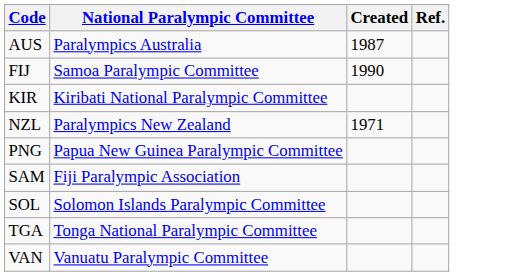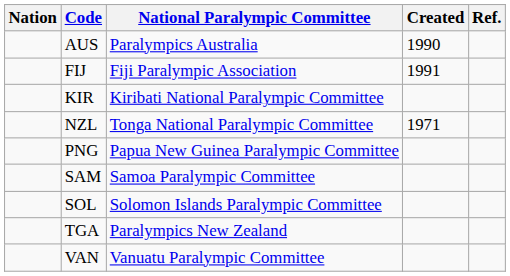 <table class="wikitable">
 <tr>
+<th>Nation</th>
 <th><a href='#'>Code</a></th>
 <th><a href='#'>National Paralympic Committee</a></th>
 <th>Created</th>
 <th>Ref.</th>
 </tr>
 <tr>
+<td></td>
 <td>AUS</td>
 <td><a href='#'>Paralympics Australia</a></td>
-<td>1987</td>
-<td></td>
-</tr>
-<tr>
-<td>FIJ</td>
-<td><a href='#'>Samoa Paralympic Committee</a></td>
 <td>1990</td>
 <td></td>
 </tr>
 <tr>
+<td></td>
+<td>FIJ</td>
+<td><a href='#'>Fiji Paralympic Association</a></td>
+<td>1991</td>
+<td></td>
+</tr>
+<tr>
+<td></td>
 <td>KIR</td>
 <td><a href='#'>Kiribati National Paralympic Committee</a></td>
 <td></td>
 <td></td>
 </tr>
 <tr>
+<td></td>
 <td>NZL</td>
-<td><a href='#'>Paralympics New Zealand</a></td>
+<td><a href='#'>Tonga National Paralympic Committee</a></td>
 <td>1971</td>
 <td></td>
 </tr>
 <tr>
+<td></td>
 <td>PNG</td>
 <td><a href='#'>Papua New Guinea Paralympic Committee</a></td>
 <td></td>
 <td></td>
 </tr>
 <tr>
+<td></td>
 <td>SAM</td>
-<td><a href='#'>Fiji Paralympic Association</a></td>
+<td><a href='#'>Samoa Paralympic Committee</a></td>
 <td></td>
 <td></td>
 </tr>
 <tr>
+<td></td>
 <td>SOL</td>
 <td><a href='#'>Solomon Islands Paralympic Committee</a></td>
 <td></td>
 <td></td>
 </tr>
 <tr>
+<td></td>
 <td>TGA</td>
-<td><a href='#'>Tonga National Paralympic Committee</a></td>
+<td><a href='#'>Paralympics New Zealand</a></td>
 <td></td>
 <td></td>
 </tr>
 <tr>
+<td></td>
 <td>VAN</td>
 <td><a href='#'>Vanuatu Paralympic Committee</a></td>
 <td></td>
 <td></td>
 </tr>
 </table>
